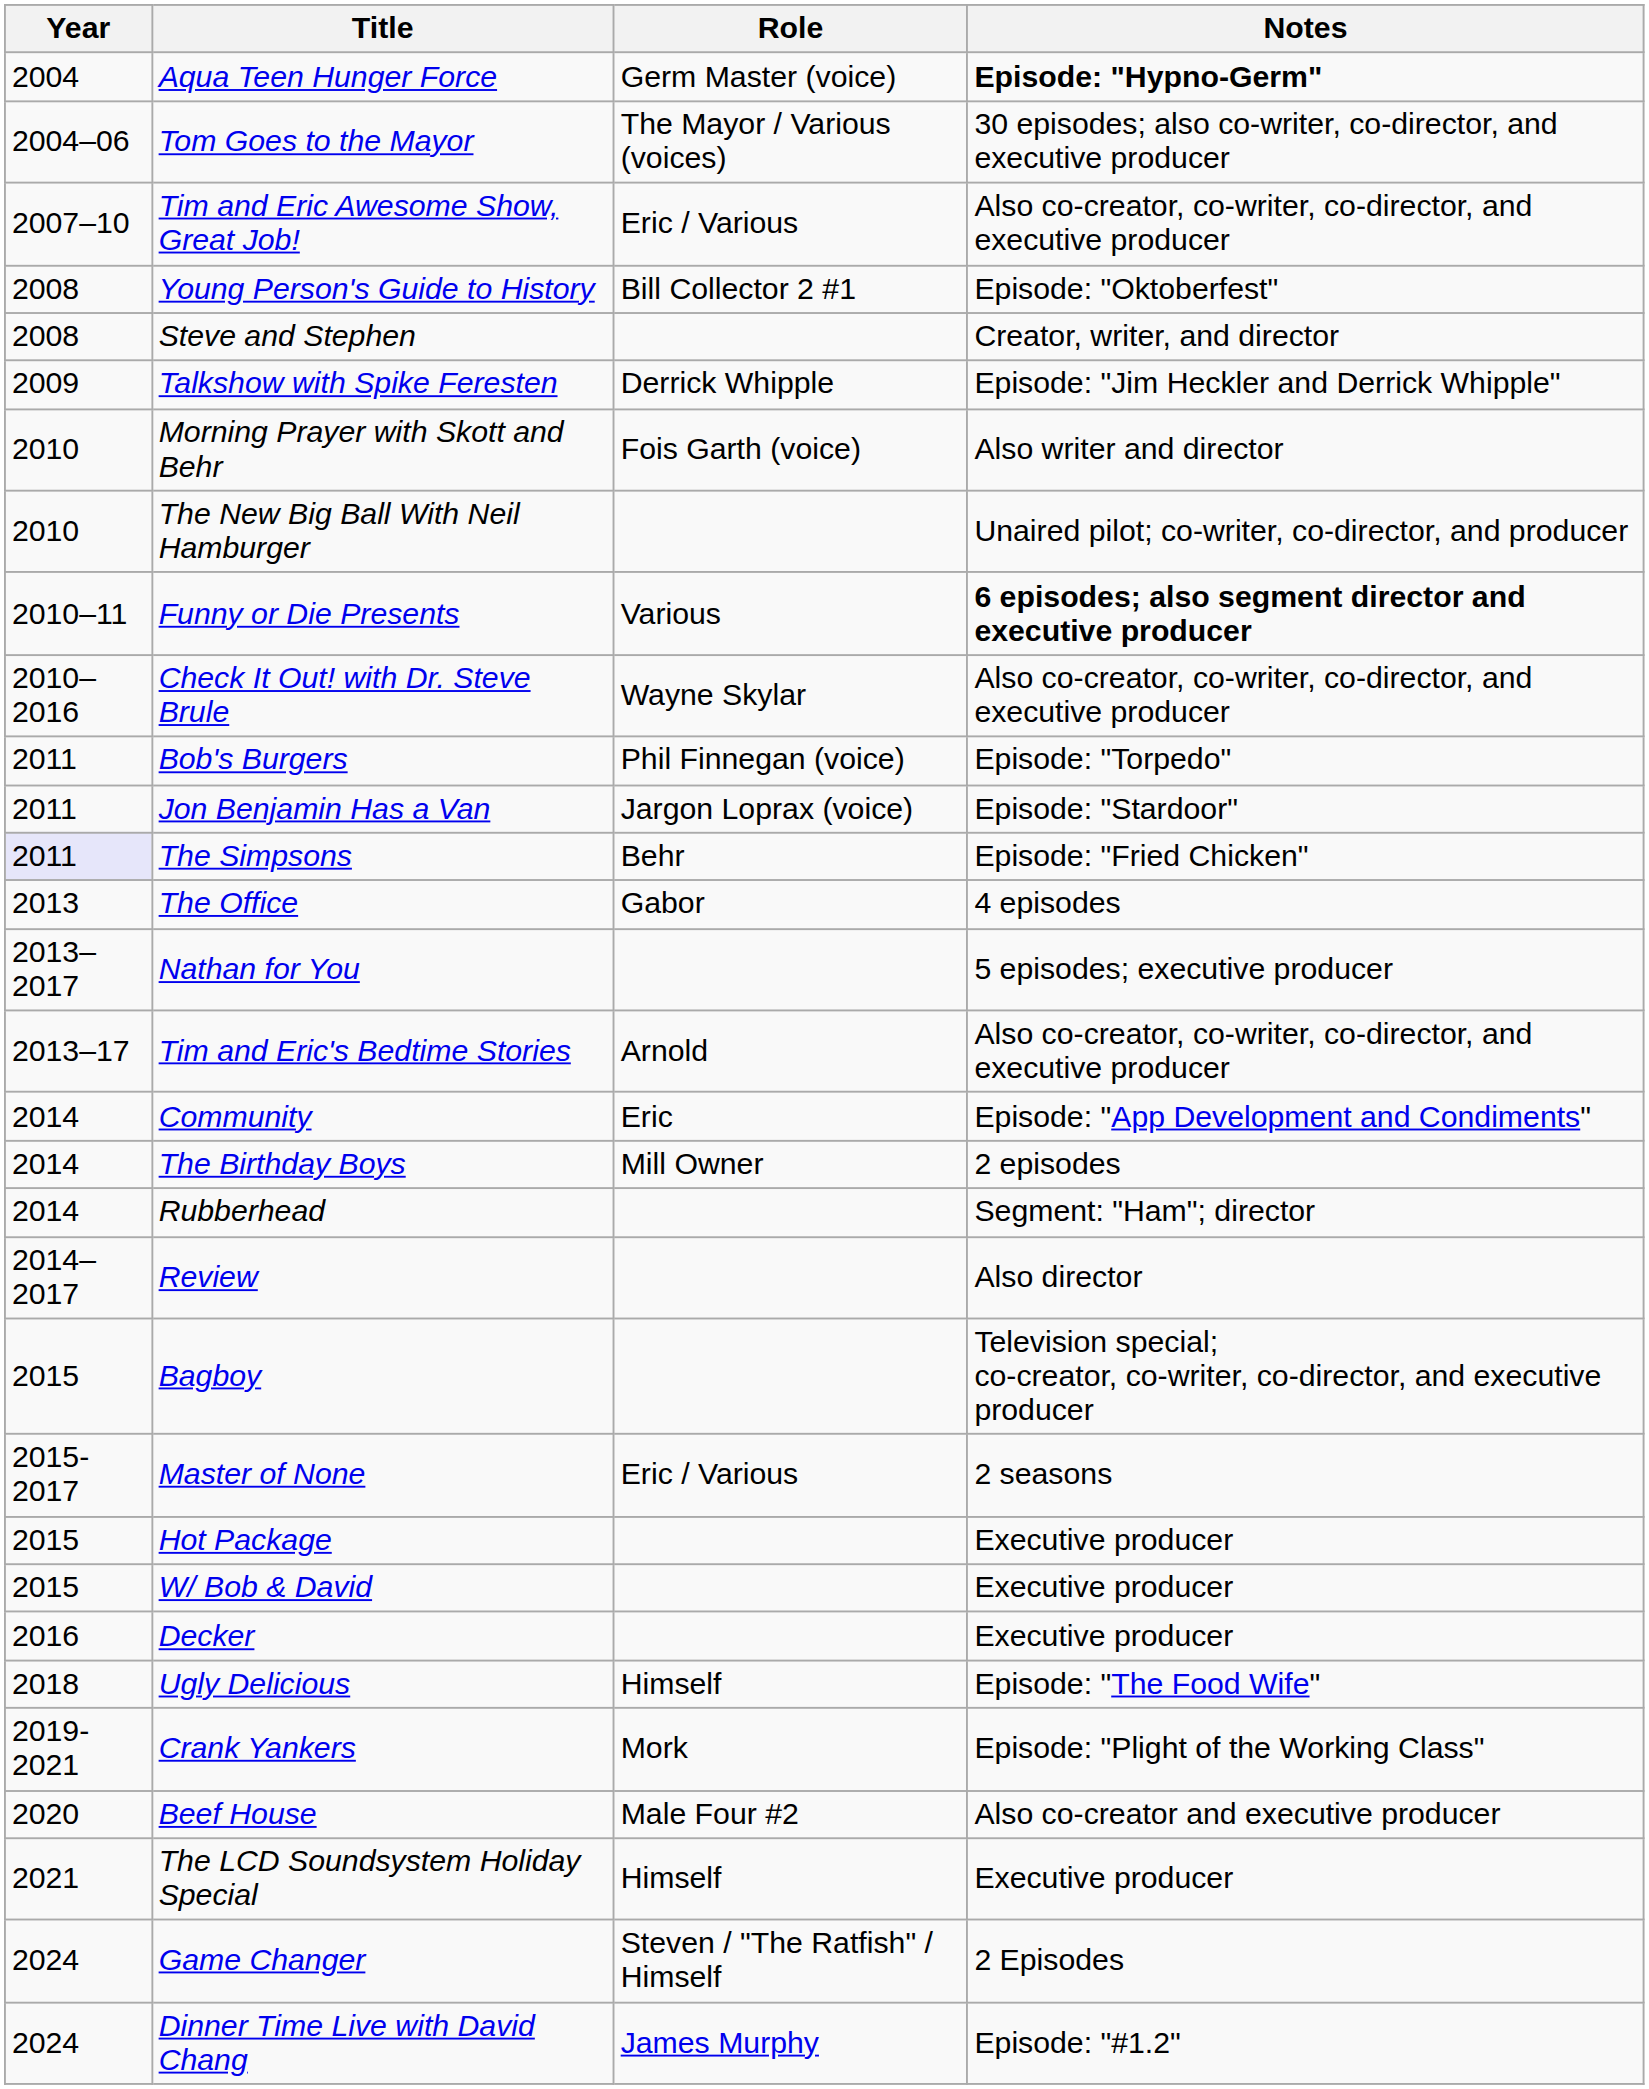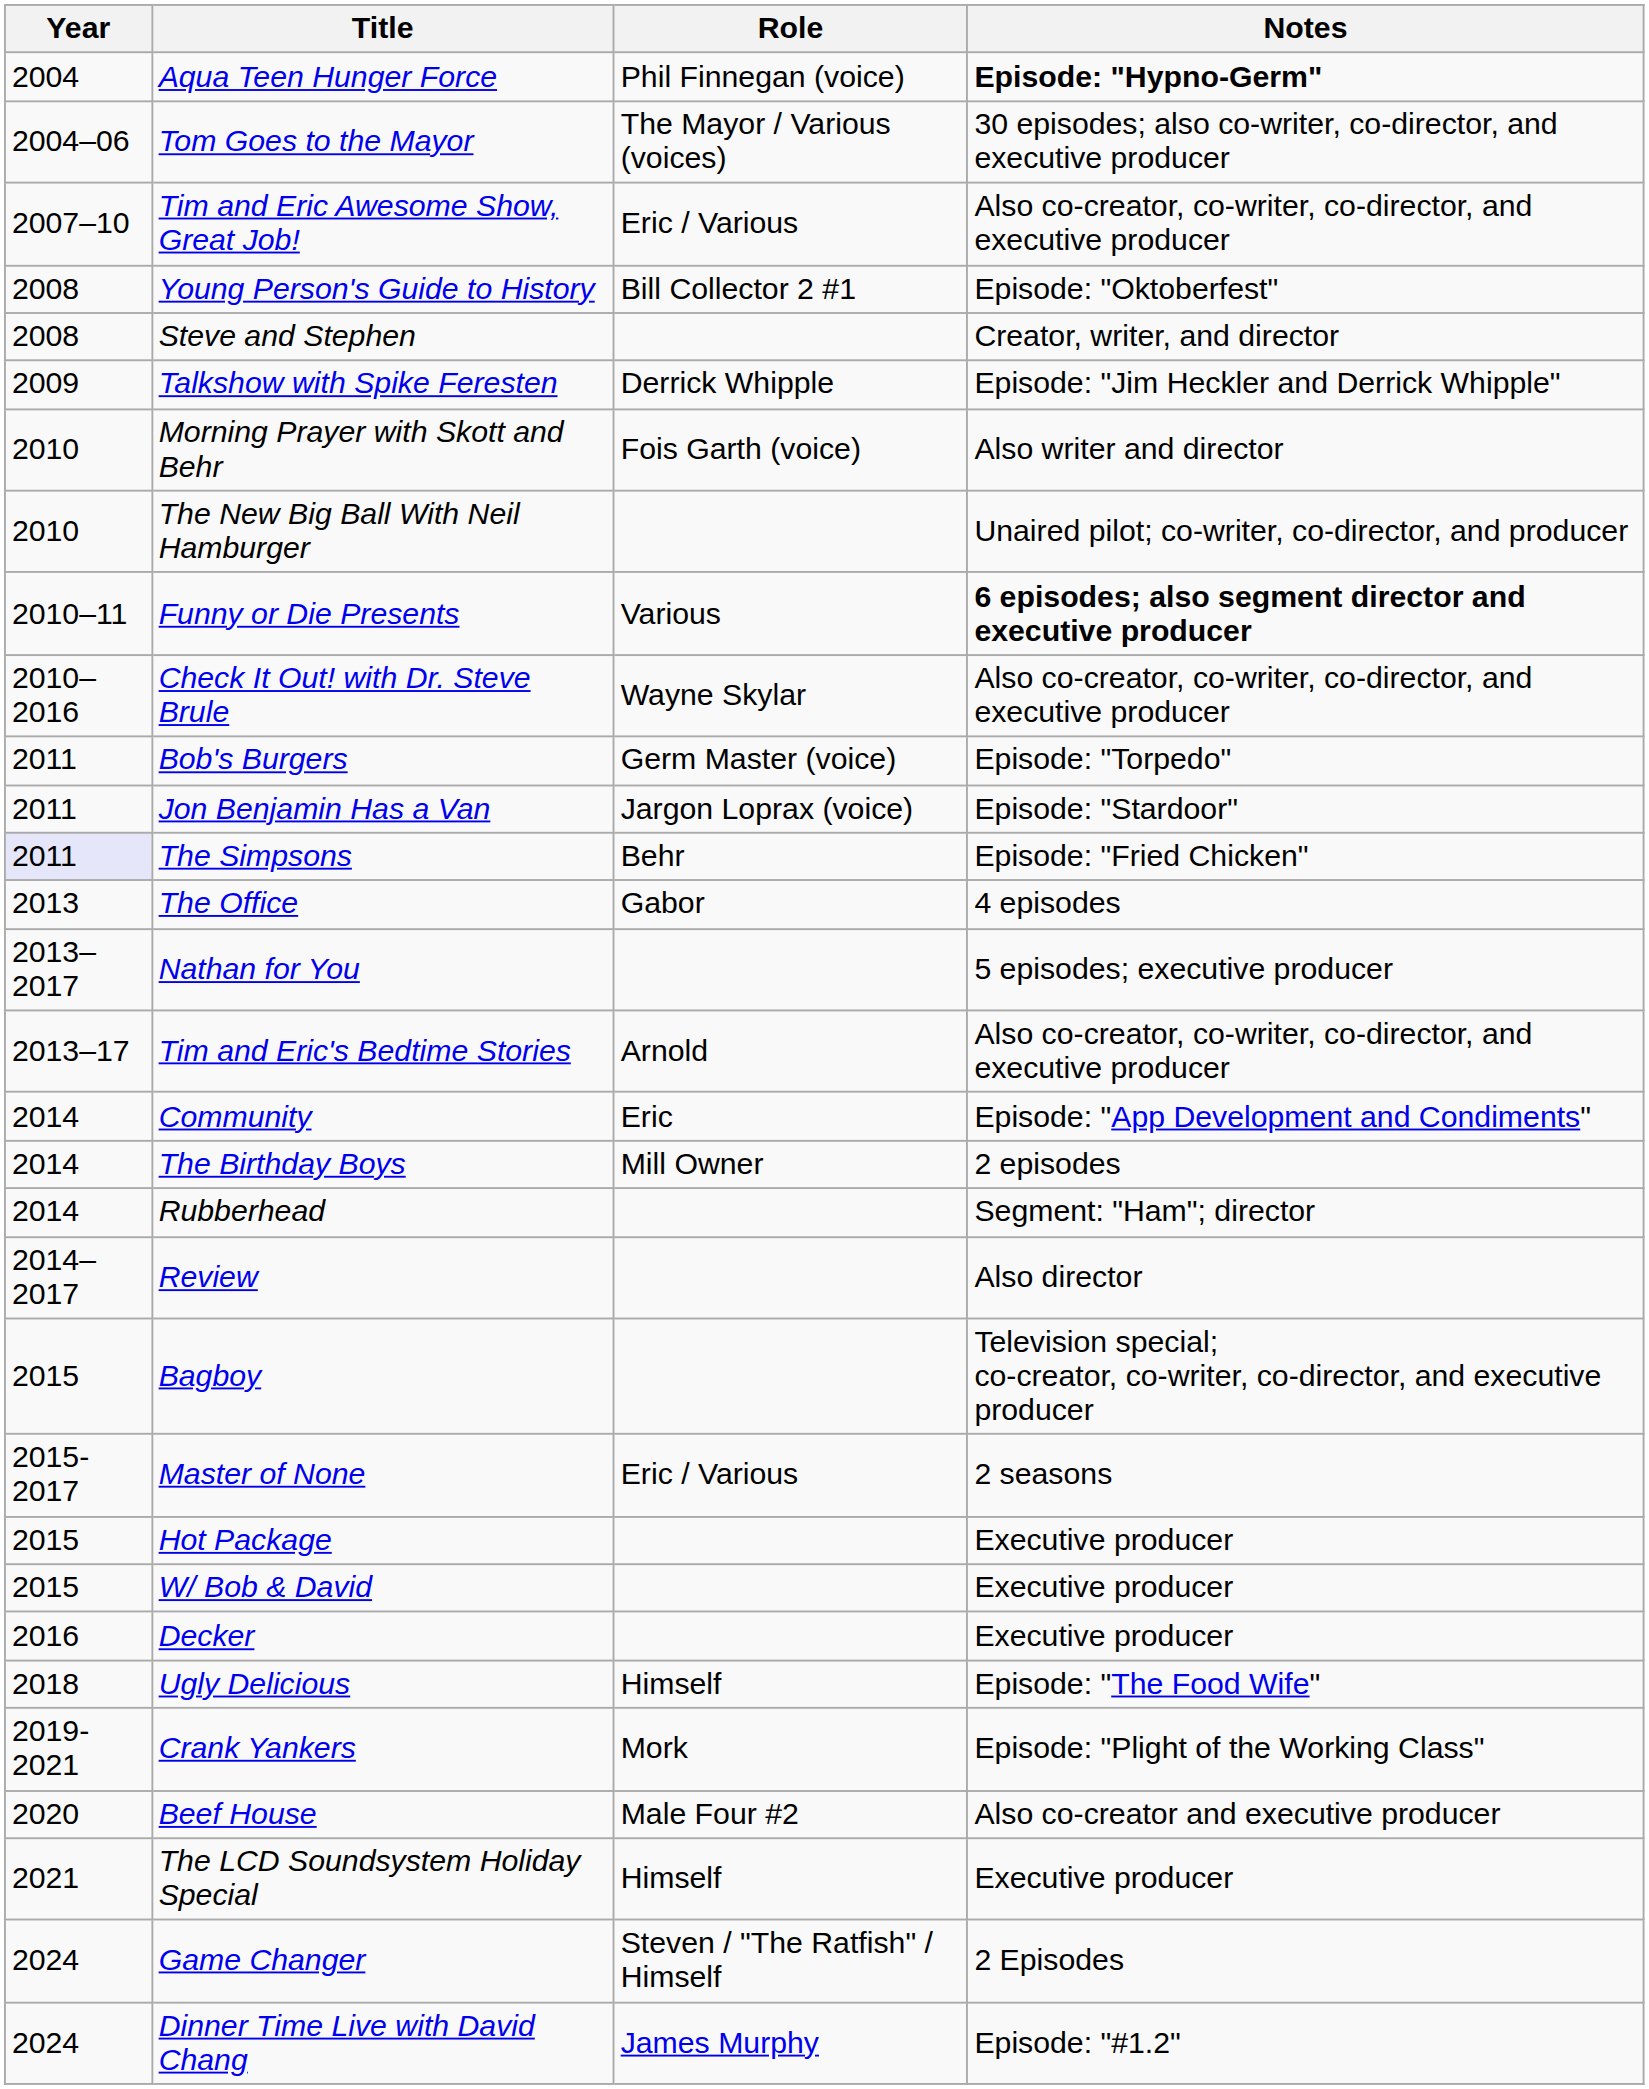 <table class="wikitable sortable">
 <tr>
 <th>Year</th>
 <th>Title</th>
 <th>Role</th>
 <th class="unsortable">Notes</th>
 </tr>
 <tr>
 <td>2004</td>
 <td><em><a href='#'>Aqua Teen Hunger Force</a></em></td>
-<td>Germ Master (voice)</td>
+<td>Phil Finnegan (voice)</td>
 <td><strong>Episode: "Hypno-Germ"</strong></td>
 </tr>
 <tr>
 <td>2004–06</td>
 <td><em><a href='#'>Tom Goes to the Mayor</a></em></td>
 <td>The Mayor / Various (voices)</td>
 <td>30 episodes; also co-writer, co-director, and executive producer</td>
 </tr>
 <tr>
 <td>2007–10</td>
 <td><em><a href='#'>Tim and Eric Awesome Show, Great Job!</a></em></td>
 <td>Eric / Various</td>
 <td>Also co-creator, co-writer, co-director, and executive producer</td>
 </tr>
 <tr>
 <td>2008</td>
 <td><em><a href='#'>Young Person's Guide to History</a></em></td>
 <td>Bill Collector 2 #1</td>
 <td>Episode: "Oktoberfest"</td>
 </tr>
 <tr>
 <td>2008</td>
 <td><em>Steve and Stephen</em></td>
 <td></td>
 <td>Creator, writer, and director</td>
 </tr>
 <tr>
 <td>2009</td>
 <td><em><a href='#'>Talkshow with Spike Feresten</a></em></td>
 <td>Derrick Whipple</td>
 <td>Episode: "Jim Heckler and Derrick Whipple"</td>
 </tr>
 <tr>
 <td>2010</td>
 <td><em>Morning Prayer with Skott and Behr</em></td>
 <td>Fois Garth (voice)</td>
 <td>Also writer and director</td>
 </tr>
 <tr>
 <td>2010</td>
 <td><em>The New Big Ball With Neil Hamburger</em></td>
 <td></td>
 <td>Unaired pilot; co-writer, co-director, and producer</td>
 </tr>
 <tr>
 <td>2010–11</td>
 <td><em><a href='#'>Funny or Die Presents</a></em></td>
 <td>Various</td>
 <td><strong>6 episodes; also segment director and executive producer</strong></td>
 </tr>
 <tr>
 <td>2010–2016</td>
 <td><em><a href='#'>Check It Out! with Dr. Steve Brule</a></em></td>
 <td>Wayne Skylar</td>
 <td>Also co-creator, co-writer, co-director, and executive producer</td>
 </tr>
 <tr>
 <td>2011</td>
 <td><em><a href='#'>Bob's Burgers</a></em></td>
-<td>Phil Finnegan (voice)</td>
+<td>Germ Master (voice)</td>
 <td>Episode: "Torpedo"</td>
 </tr>
 <tr>
 <td>2011</td>
 <td><em><a href='#'>Jon Benjamin Has a Van</a></em></td>
 <td>Jargon Loprax (voice)</td>
 <td>Episode: "Stardoor"</td>
 </tr>
 <tr>
 <td style="background: lavender;">2011</td>
 <td><em><a href='#'>The Simpsons</a></em></td>
 <td>Behr</td>
 <td>Episode: "Fried Chicken"</td>
 </tr>
 <tr>
 <td>2013</td>
 <td><em><a href='#'>The Office</a></em></td>
 <td>Gabor</td>
 <td>4 episodes</td>
 </tr>
 <tr>
 <td>2013–2017</td>
 <td><em><a href='#'>Nathan for You</a></em></td>
 <td></td>
 <td>5 episodes; executive producer</td>
 </tr>
 <tr>
 <td>2013–17</td>
 <td><em><a href='#'>Tim and Eric's Bedtime Stories</a></em></td>
 <td>Arnold</td>
 <td>Also co-creator, co-writer, co-director, and executive producer</td>
 </tr>
 <tr>
 <td>2014</td>
 <td><em><a href='#'>Community</a></em></td>
 <td>Eric</td>
 <td>Episode: "<a href='#'>App Development and Condiments</a>"</td>
 </tr>
 <tr>
 <td>2014</td>
 <td><em><a href='#'>The Birthday Boys</a></em></td>
 <td>Mill Owner</td>
 <td>2 episodes</td>
 </tr>
 <tr>
 <td>2014</td>
 <td><em>Rubberhead</em></td>
 <td></td>
 <td>Segment: "Ham"; director</td>
 </tr>
 <tr>
 <td>2014–2017</td>
 <td><em><a href='#'>Review</a></em></td>
 <td></td>
 <td>Also director</td>
 </tr>
 <tr>
 <td>2015</td>
 <td><em><a href='#'>Bagboy</a></em></td>
 <td></td>
 <td>Television special;<br>co-creator, co-writer, co-director, and executive producer</td>
 </tr>
 <tr>
 <td>2015-2017</td>
 <td><em><a href='#'>Master of None</a></em></td>
 <td>Eric / Various</td>
 <td>2 seasons</td>
 </tr>
 <tr>
 <td>2015</td>
 <td><em><a href='#'>Hot Package</a></em></td>
 <td></td>
 <td>Executive producer</td>
 </tr>
 <tr>
 <td>2015</td>
 <td><em><a href='#'>W/ Bob & David</a></em></td>
 <td></td>
 <td>Executive producer</td>
 </tr>
 <tr>
 <td>2016</td>
 <td><em><a href='#'>Decker</a></em></td>
 <td></td>
 <td>Executive producer</td>
 </tr>
 <tr>
 <td>2018</td>
 <td><em><a href='#'>Ugly Delicious</a></em></td>
 <td>Himself</td>
 <td>Episode: "<a href='#'>The Food Wife</a>"</td>
 </tr>
 <tr>
 <td>2019-2021</td>
 <td><em><a href='#'>Crank Yankers</a></em></td>
 <td>Mork</td>
 <td>Episode: "Plight of the Working Class"</td>
 </tr>
 <tr>
 <td>2020</td>
 <td><em><a href='#'>Beef House</a></em></td>
 <td>Male Four #2</td>
 <td>Also co-creator and executive producer</td>
 </tr>
 <tr>
 <td>2021</td>
 <td><em>The LCD Soundsystem Holiday Special</em></td>
 <td>Himself</td>
 <td>Executive producer</td>
 </tr>
 <tr>
 <td>2024</td>
 <td><em><a href='#'>Game Changer</a></em></td>
 <td>Steven / "The Ratfish" / Himself</td>
 <td>2 Episodes</td>
 </tr>
 <tr>
 <td>2024</td>
 <td><em><a href='#'>Dinner Time Live with David Chang</a></em></td>
 <td><a href='#'>James Murphy</a></td>
 <td>Episode: "#1.2"</td>
 </tr>
 </table>
